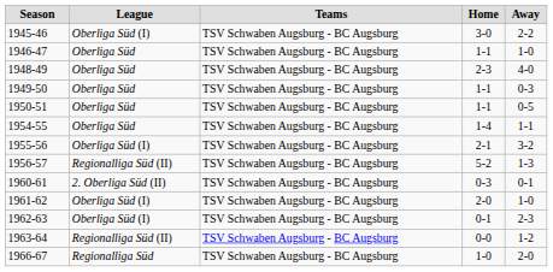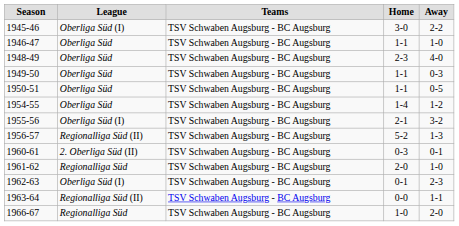 <table class="wikitable">
 <tr style="text-align:center; background:#dfdfdf;">
 <td style="width:80px;"><strong>Season</strong></td>
 <td style="width:170px;"><strong>League</strong></td>
 <td style="width:350px;"><strong>Teams</strong></td>
 <td style="width:50px;"><strong>Home</strong></td>
 <td style="width:50px;"><strong>Away</strong></td>
 </tr>
 <tr>
 <td style="text-align:left;">1945-46</td>
 <td style="text-align:left;"><em>Oberliga Süd</em> (I)</td>
 <td style="text-align:left;">TSV Schwaben Augsburg - BC Augsburg</td>
 <td style="text-align:center;">3-0</td>
 <td style="text-align:center;">2-2</td>
 </tr>
 <tr>
 <td style="text-align:left;">1946-47</td>
 <td style="text-align:left;"><em>Oberliga Süd</em></td>
 <td style="text-align:left;">TSV Schwaben Augsburg - BC Augsburg</td>
 <td style="text-align:center;">1-1</td>
 <td style="text-align:center;">1-0</td>
 </tr>
 <tr>
 <td style="text-align:left;">1948-49</td>
 <td style="text-align:left;"><em>Oberliga Süd</em></td>
 <td style="text-align:left;">TSV Schwaben Augsburg - BC Augsburg</td>
 <td style="text-align:center;">2-3</td>
 <td style="text-align:center;">4-0</td>
 </tr>
 <tr>
 <td style="text-align:left;">1949-50</td>
 <td style="text-align:left;"><em>Oberliga Süd</em></td>
 <td style="text-align:left;">TSV Schwaben Augsburg - BC Augsburg</td>
 <td style="text-align:center;">1-1</td>
 <td style="text-align:center;">0-3</td>
 </tr>
 <tr>
 <td style="text-align:left;">1950-51</td>
 <td style="text-align:left;"><em>Oberliga Süd</em></td>
 <td style="text-align:left;">TSV Schwaben Augsburg - BC Augsburg</td>
 <td style="text-align:center;">1-1</td>
 <td style="text-align:center;">0-5</td>
 </tr>
 <tr>
 <td style="text-align:left;">1954-55</td>
 <td style="text-align:left;"><em>Oberliga Süd</em></td>
 <td style="text-align:left;">TSV Schwaben Augsburg - BC Augsburg</td>
 <td style="text-align:center;">1-4</td>
-<td style="text-align:center;">1-1</td>
+<td style="text-align:center;">1-2</td>
 </tr>
 <tr>
 <td style="text-align:left;">1955-56</td>
 <td style="text-align:left;"><em>Oberliga Süd</em> (I)</td>
 <td style="text-align:left;">TSV Schwaben Augsburg - BC Augsburg</td>
 <td style="text-align:center;">2-1</td>
 <td style="text-align:center;">3-2</td>
 </tr>
 <tr>
 <td style="text-align:left;">1956-57</td>
 <td style="text-align:left;"><em>Regionalliga Süd</em> (II)</td>
 <td style="text-align:left;">TSV Schwaben Augsburg - BC Augsburg</td>
 <td style="text-align:center;">5-2</td>
 <td style="text-align:center;">1-3</td>
 </tr>
 <tr>
 <td style="text-align:left;">1960-61</td>
 <td style="text-align:left;"><em>2. Oberliga Süd</em> (II)</td>
 <td style="text-align:left;">TSV Schwaben Augsburg - BC Augsburg</td>
 <td style="text-align:center;">0-3</td>
 <td style="text-align:center;">0-1</td>
 </tr>
 <tr>
 <td style="text-align:left;">1961-62</td>
-<td style="text-align:left;"><em>Oberliga Süd</em> (I)</td>
+<td style="text-align:left;"><em>Regionalliga Süd</em></td>
 <td style="text-align:left;">TSV Schwaben Augsburg - BC Augsburg</td>
 <td style="text-align:center;">2-0</td>
 <td style="text-align:center;">1-0</td>
 </tr>
 <tr>
 <td style="text-align:left;">1962-63</td>
 <td style="text-align:left;"><em>Oberliga Süd</em> (I)</td>
 <td style="text-align:left;">TSV Schwaben Augsburg - BC Augsburg</td>
 <td style="text-align:center;">0-1</td>
 <td style="text-align:center;">2-3</td>
 </tr>
 <tr>
 <td style="text-align:left;">1963-64</td>
 <td style="text-align:left;"><em>Regionalliga Süd</em> (II)</td>
 <td style="text-align:left;"><a href='#'>TSV Schwaben Augsburg</a> - <a href='#'>BC Augsburg</a></td>
 <td style="text-align:center;">0-0</td>
-<td style="text-align:center;">1-2</td>
+<td style="text-align:center;">1-1</td>
 </tr>
 <tr>
 <td style="text-align:left;">1966-67</td>
 <td style="text-align:left;"><em>Regionalliga Süd</em></td>
 <td style="text-align:left;">TSV Schwaben Augsburg - BC Augsburg</td>
 <td style="text-align:center;">1-0</td>
 <td style="text-align:center;">2-0</td>
 </tr>
 </table>
